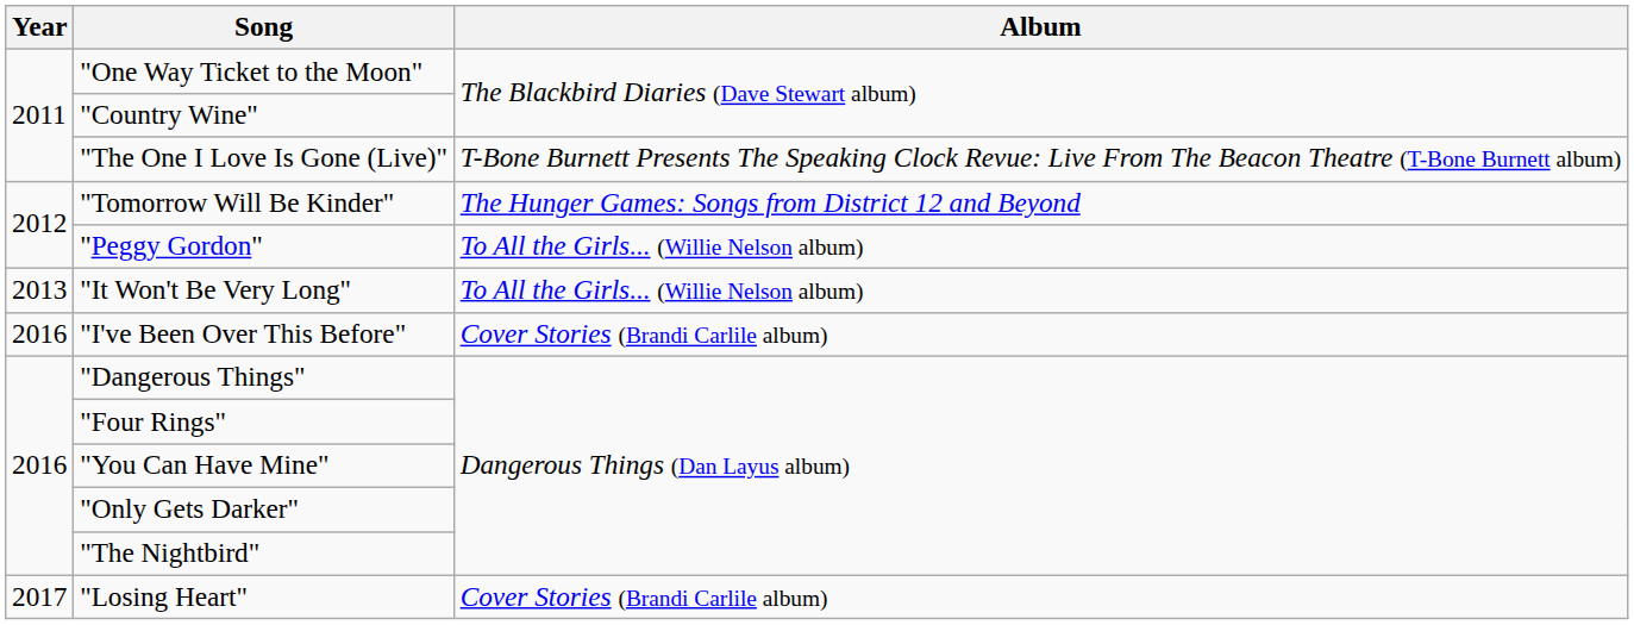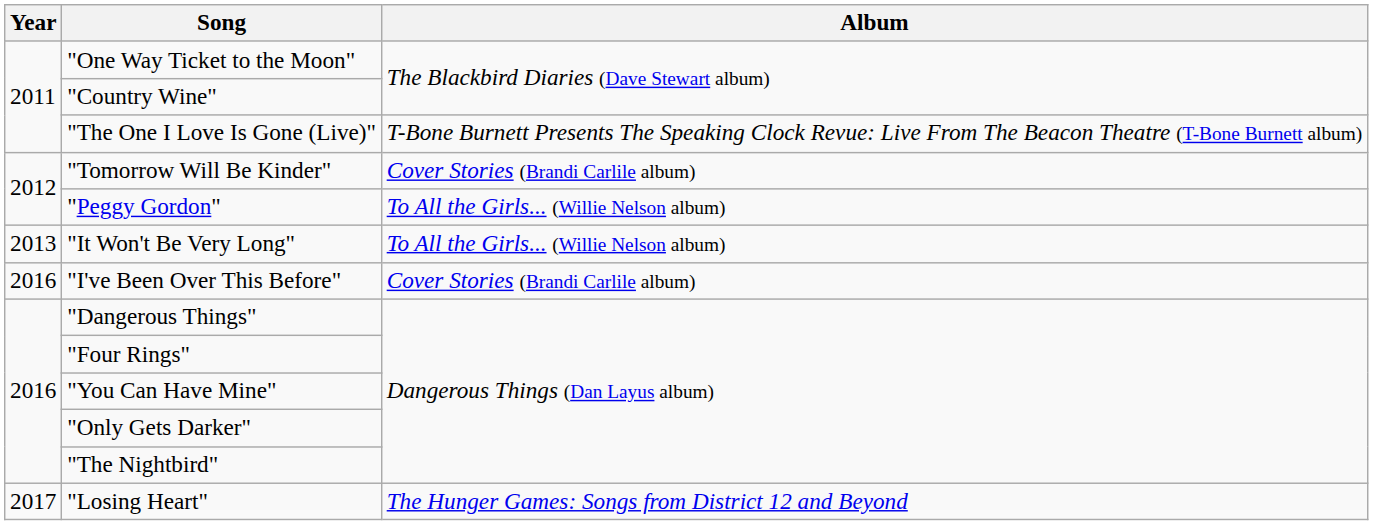 <table class="wikitable plainrowheaders">
 <tr>
 <th>Year</th>
 <th>Song</th>
 <th>Album</th>
 </tr>
 <tr>
 <td rowspan="3">2011</td>
 <td>"One Way Ticket to the Moon"</td>
 <td rowspan="2"><em>The Blackbird Diaries</em> <small>(<a href='#'>Dave Stewart</a> album)</small></td>
 </tr>
 <tr>
 <td>"Country Wine"</td>
 </tr>
 <tr>
 <td>"The One I Love Is Gone (Live)"</td>
 <td><em>T-Bone Burnett Presents The Speaking Clock Revue: Live From The Beacon Theatre</em> <small>(<a href='#'>T-Bone Burnett</a> album)</small></td>
 </tr>
 <tr>
 <td rowspan="2">2012</td>
 <td>"Tomorrow Will Be Kinder"</td>
-<td><em><a href='#'>The Hunger Games: Songs from District 12 and Beyond</a></em></td>
+<td><em><a href='#'>Cover Stories</a></em> <small>(<a href='#'>Brandi Carlile</a> album)</small></td>
 </tr>
 <tr>
 <td>"<a href='#'>Peggy Gordon</a>"</td>
 <td><em><a href='#'>To All the Girls...</a></em> <small>(<a href='#'>Willie Nelson</a> album)</small></td>
 </tr>
 <tr>
 <td rowspan="1">2013</td>
 <td>"It Won't Be Very Long"</td>
 <td><em><a href='#'>To All the Girls...</a></em> <small>(<a href='#'>Willie Nelson</a> album)</small></td>
 </tr>
 <tr>
 <td rowspan="1">2016</td>
 <td>"I've Been Over This Before"</td>
 <td><em><a href='#'>Cover Stories</a></em> <small>(<a href='#'>Brandi Carlile</a> album)</small></td>
 </tr>
 <tr>
 <td rowspan="5">2016</td>
 <td>"Dangerous Things"</td>
 <td rowspan="5"><em>Dangerous Things</em> <small>(<a href='#'>Dan Layus</a> album)</small></td>
 </tr>
 <tr>
 <td>"Four Rings"</td>
 </tr>
 <tr>
 <td>"You Can Have Mine"</td>
 </tr>
 <tr>
 <td>"Only Gets Darker"</td>
 </tr>
 <tr>
 <td>"The Nightbird"</td>
 </tr>
 <tr>
 <td rowspan="1">2017</td>
 <td>"Losing Heart"</td>
-<td><em><a href='#'>Cover Stories</a></em> <small>(<a href='#'>Brandi Carlile</a> album)</small></td>
+<td><em><a href='#'>The Hunger Games: Songs from District 12 and Beyond</a></em></td>
 </tr>
 </table>
